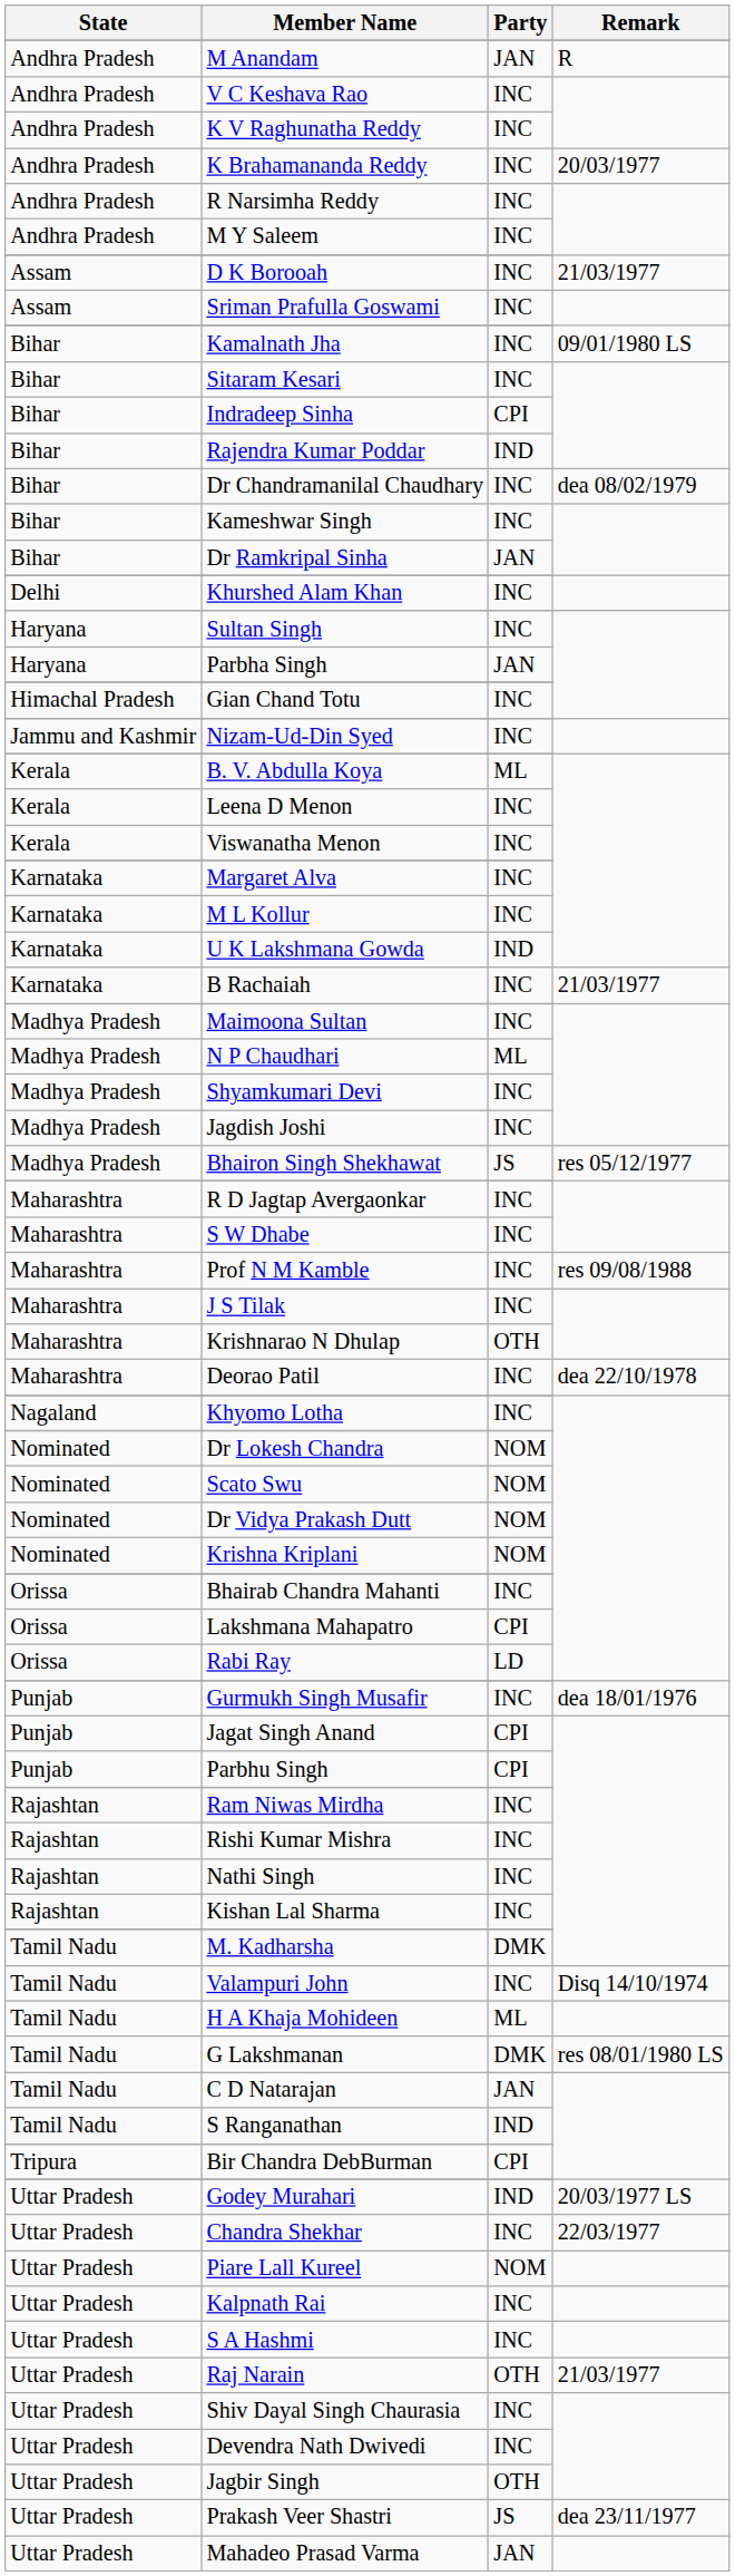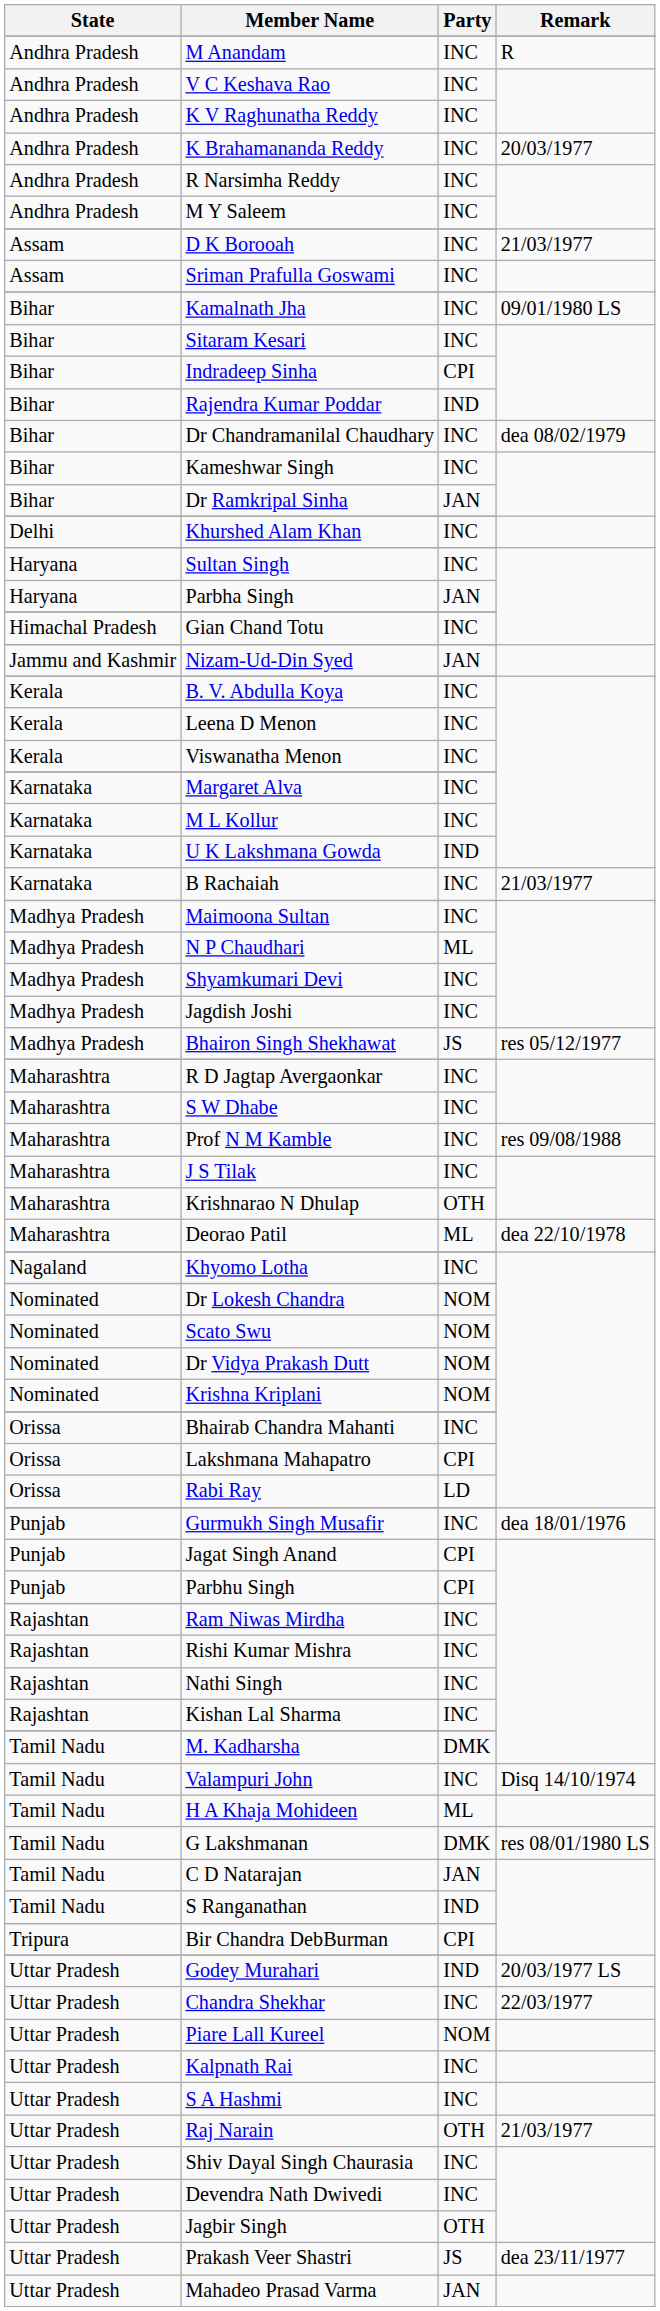 <table class="wikitable sortable">
 <tr>
 <th>State</th>
 <th>Member Name</th>
 <th>Party</th>
 <th>Remark</th>
 </tr>
 <tr>
 </tr>
 <tr>
 <td>Andhra Pradesh</td>
 <td><a href='#'>M Anandam</a></td>
-<td>JAN</td>
+<td>INC</td>
 <td>R</td>
 </tr>
 <tr>
 <td>Andhra Pradesh</td>
 <td><a href='#'>V C Keshava Rao</a></td>
 <td>INC</td>
 </tr>
 <tr>
 <td>Andhra Pradesh</td>
 <td><a href='#'>K V Raghunatha Reddy</a></td>
 <td>INC</td>
 </tr>
 <tr>
 <td>Andhra Pradesh</td>
 <td><a href='#'>K Brahamananda Reddy</a></td>
 <td>INC</td>
 <td>20/03/1977</td>
 </tr>
 <tr>
 <td>Andhra Pradesh</td>
 <td>R Narsimha Reddy</td>
 <td>INC</td>
 </tr>
 <tr>
 <td>Andhra Pradesh</td>
 <td>M Y Saleem</td>
 <td>INC</td>
 </tr>
 <tr>
 </tr>
 <tr>
 <td>Assam</td>
 <td><a href='#'>D K Borooah</a></td>
 <td>INC</td>
 <td>21/03/1977</td>
 </tr>
 <tr>
 <td>Assam</td>
 <td><a href='#'>Sriman Prafulla Goswami</a></td>
 <td>INC</td>
 </tr>
 <tr>
 </tr>
 <tr>
 <td>Bihar</td>
 <td><a href='#'>Kamalnath Jha</a></td>
 <td>INC</td>
 <td>09/01/1980 LS</td>
 </tr>
 <tr>
 <td>Bihar</td>
 <td><a href='#'>Sitaram Kesari</a></td>
 <td>INC</td>
 </tr>
 <tr>
 <td>Bihar</td>
 <td><a href='#'>Indradeep Sinha</a></td>
 <td>CPI</td>
 </tr>
 <tr>
 <td>Bihar</td>
 <td><a href='#'>Rajendra Kumar Poddar</a></td>
 <td>IND</td>
 </tr>
 <tr>
 <td>Bihar</td>
 <td>Dr Chandramanilal Chaudhary</td>
 <td>INC</td>
 <td>dea  08/02/1979</td>
 </tr>
 <tr>
 <td>Bihar</td>
 <td>Kameshwar Singh</td>
 <td>INC</td>
 </tr>
 <tr>
 <td>Bihar</td>
 <td>Dr <a href='#'>Ramkripal Sinha</a></td>
 <td>JAN</td>
 </tr>
 <tr>
 </tr>
 <tr>
 <td>Delhi</td>
 <td><a href='#'>Khurshed Alam Khan</a></td>
 <td>INC</td>
 <td></td>
 </tr>
 <tr>
 </tr>
 <tr>
 <td>Haryana</td>
 <td><a href='#'>Sultan Singh</a></td>
 <td>INC</td>
 </tr>
 <tr>
 <td>Haryana</td>
 <td>Parbha Singh</td>
 <td>JAN</td>
 </tr>
 <tr>
 </tr>
 <tr>
 <td>Himachal Pradesh</td>
 <td>Gian Chand Totu</td>
 <td>INC</td>
 </tr>
 <tr>
 </tr>
 <tr>
 <td>Jammu and Kashmir</td>
 <td><a href='#'>Nizam-Ud-Din Syed</a></td>
-<td>INC</td>
+<td>JAN</td>
 <td></td>
 </tr>
 <tr>
 </tr>
 <tr>
 <td>Kerala</td>
 <td><a href='#'>B. V. Abdulla Koya</a></td>
-<td>ML</td>
+<td>INC</td>
 </tr>
 <tr>
 <td>Kerala</td>
 <td>Leena D Menon</td>
 <td>INC</td>
 </tr>
 <tr>
 <td>Kerala</td>
 <td>Viswanatha Menon</td>
 <td>INC</td>
 </tr>
 <tr>
 </tr>
 <tr>
 <td>Karnataka</td>
 <td><a href='#'>Margaret Alva</a></td>
 <td>INC</td>
 </tr>
 <tr>
 <td>Karnataka</td>
 <td><a href='#'>M L Kollur</a></td>
 <td>INC</td>
 </tr>
 <tr>
 <td>Karnataka</td>
 <td><a href='#'>U K Lakshmana Gowda </a></td>
 <td>IND</td>
 </tr>
 <tr>
 <td>Karnataka</td>
 <td>B Rachaiah</td>
 <td>INC</td>
 <td>21/03/1977</td>
 </tr>
 <tr>
 </tr>
 <tr>
 <td>Madhya Pradesh</td>
 <td><a href='#'>Maimoona Sultan</a></td>
 <td>INC</td>
 </tr>
 <tr>
 <td>Madhya Pradesh</td>
 <td><a href='#'>N P Chaudhari </a></td>
 <td>ML</td>
 </tr>
 <tr>
 <td>Madhya Pradesh</td>
 <td><a href='#'>Shyamkumari Devi</a></td>
 <td>INC</td>
 </tr>
 <tr>
 <td>Madhya Pradesh</td>
 <td>Jagdish Joshi</td>
 <td>INC</td>
 </tr>
 <tr>
 <td>Madhya Pradesh</td>
 <td><a href='#'>Bhairon Singh Shekhawat</a></td>
 <td>JS</td>
 <td>res 05/12/1977</td>
 </tr>
 <tr>
 </tr>
 <tr>
 <td>Maharashtra</td>
 <td>R D Jagtap Avergaonkar</td>
 <td>INC</td>
 </tr>
 <tr>
 <td>Maharashtra</td>
 <td><a href='#'>S W Dhabe</a></td>
 <td>INC</td>
 </tr>
 <tr>
 <td>Maharashtra</td>
 <td>Prof <a href='#'>N M Kamble</a></td>
 <td>INC</td>
 <td>res 09/08/1988</td>
 </tr>
 <tr>
 <td>Maharashtra</td>
 <td><a href='#'>J S Tilak</a></td>
 <td>INC</td>
 </tr>
 <tr>
 <td>Maharashtra</td>
 <td>Krishnarao N Dhulap</td>
 <td>OTH</td>
 </tr>
 <tr>
 <td>Maharashtra</td>
 <td>Deorao Patil</td>
-<td>INC</td>
+<td>ML</td>
 <td>dea 22/10/1978</td>
 </tr>
 <tr>
 </tr>
 <tr>
 <td>Nagaland</td>
 <td><a href='#'>Khyomo Lotha</a></td>
 <td>INC</td>
 </tr>
 <tr>
 </tr>
 <tr>
 <td>Nominated</td>
 <td>Dr <a href='#'>Lokesh Chandra</a></td>
 <td>NOM</td>
 </tr>
 <tr>
 <td>Nominated</td>
 <td><a href='#'>Scato Swu</a></td>
 <td>NOM</td>
 </tr>
 <tr>
 <td>Nominated</td>
 <td>Dr <a href='#'>Vidya Prakash Dutt</a></td>
 <td>NOM</td>
 </tr>
 <tr>
 <td>Nominated</td>
 <td><a href='#'>Krishna Kriplani</a></td>
 <td>NOM</td>
 </tr>
 <tr>
 </tr>
 <tr>
 <td>Orissa</td>
 <td>Bhairab Chandra Mahanti</td>
 <td>INC</td>
 </tr>
 <tr>
 <td>Orissa</td>
 <td>Lakshmana Mahapatro</td>
 <td>CPI</td>
 </tr>
 <tr>
 <td>Orissa</td>
 <td><a href='#'>Rabi Ray</a></td>
 <td>LD</td>
 </tr>
 <tr>
 </tr>
 <tr>
 <td>Punjab</td>
 <td><a href='#'>Gurmukh Singh Musafir</a></td>
 <td>INC</td>
 <td>dea 18/01/1976</td>
 </tr>
 <tr>
 <td>Punjab</td>
 <td>Jagat Singh Anand</td>
 <td>CPI</td>
 </tr>
 <tr>
 <td>Punjab</td>
 <td>Parbhu Singh</td>
 <td>CPI</td>
 </tr>
 <tr>
 </tr>
 <tr>
 <td>Rajashtan</td>
 <td><a href='#'>Ram Niwas Mirdha</a></td>
 <td>INC</td>
 </tr>
 <tr>
 <td>Rajashtan</td>
 <td>Rishi Kumar Mishra</td>
 <td>INC</td>
 </tr>
 <tr>
 <td>Rajashtan</td>
 <td>Nathi Singh</td>
 <td>INC</td>
 </tr>
 <tr>
 <td>Rajashtan</td>
 <td>Kishan Lal Sharma</td>
 <td>INC</td>
 </tr>
 <tr>
 </tr>
 <tr>
 <td>Tamil Nadu</td>
 <td><a href='#'>M. Kadharsha</a></td>
 <td>DMK</td>
 </tr>
 <tr>
 <td>Tamil Nadu</td>
 <td><a href='#'>Valampuri John</a></td>
 <td>INC</td>
 <td>Disq 14/10/1974</td>
 </tr>
 <tr>
 <td>Tamil Nadu</td>
 <td><a href='#'>H A Khaja Mohideen </a></td>
 <td>ML</td>
 </tr>
 <tr>
 <td>Tamil Nadu</td>
 <td>G Lakshmanan</td>
 <td>DMK</td>
 <td>res 08/01/1980 LS</td>
 </tr>
 <tr>
 <td>Tamil Nadu</td>
 <td>C D Natarajan</td>
 <td>JAN</td>
 </tr>
 <tr>
 <td>Tamil Nadu</td>
 <td>S Ranganathan</td>
 <td>IND</td>
 </tr>
 <tr>
 </tr>
 <tr>
 <td>Tripura</td>
 <td>Bir Chandra DebBurman</td>
 <td>CPI</td>
 </tr>
 <tr>
 </tr>
 <tr>
 <td>Uttar Pradesh</td>
 <td><a href='#'>Godey Murahari </a></td>
 <td>IND</td>
 <td>20/03/1977 LS</td>
 </tr>
 <tr>
 <td>Uttar Pradesh</td>
 <td><a href='#'>Chandra Shekhar</a></td>
 <td>INC</td>
 <td>22/03/1977</td>
 </tr>
 <tr>
 <td>Uttar Pradesh</td>
 <td><a href='#'>Piare Lall Kureel</a></td>
 <td>NOM</td>
 </tr>
 <tr>
 <td>Uttar Pradesh</td>
 <td><a href='#'>Kalpnath Rai</a></td>
 <td>INC</td>
 <td></td>
 </tr>
 <tr>
 <td>Uttar  Pradesh</td>
 <td><a href='#'>S A Hashmi</a></td>
 <td>INC</td>
 </tr>
 <tr>
 <td>Uttar  Pradesh</td>
 <td><a href='#'>Raj Narain</a></td>
 <td>OTH</td>
 <td>21/03/1977</td>
 </tr>
 <tr>
 <td>Uttar  Pradesh</td>
 <td>Shiv Dayal Singh Chaurasia</td>
 <td>INC</td>
 </tr>
 <tr>
 <td>Uttar  Pradesh</td>
 <td>Devendra Nath Dwivedi</td>
 <td>INC</td>
 </tr>
 <tr>
 <td>Uttar  Pradesh</td>
 <td>Jagbir Singh</td>
 <td>OTH</td>
 </tr>
 <tr>
 <td>Uttar  Pradesh</td>
 <td>Prakash Veer Shastri</td>
 <td>JS</td>
 <td>dea 23/11/1977</td>
 </tr>
 <tr>
 <td>Uttar  Pradesh</td>
 <td>Mahadeo Prasad Varma</td>
 <td>JAN</td>
 </tr>
 <tr>
 </tr>
 <tr>
 </tr>
 </table>
